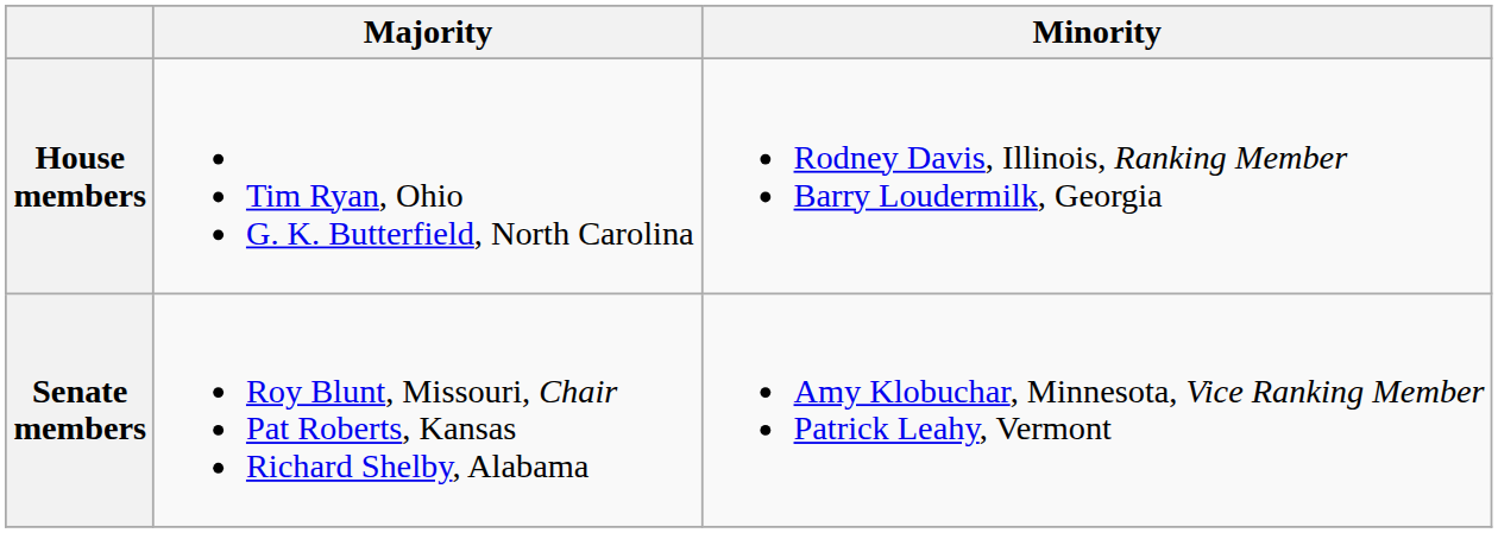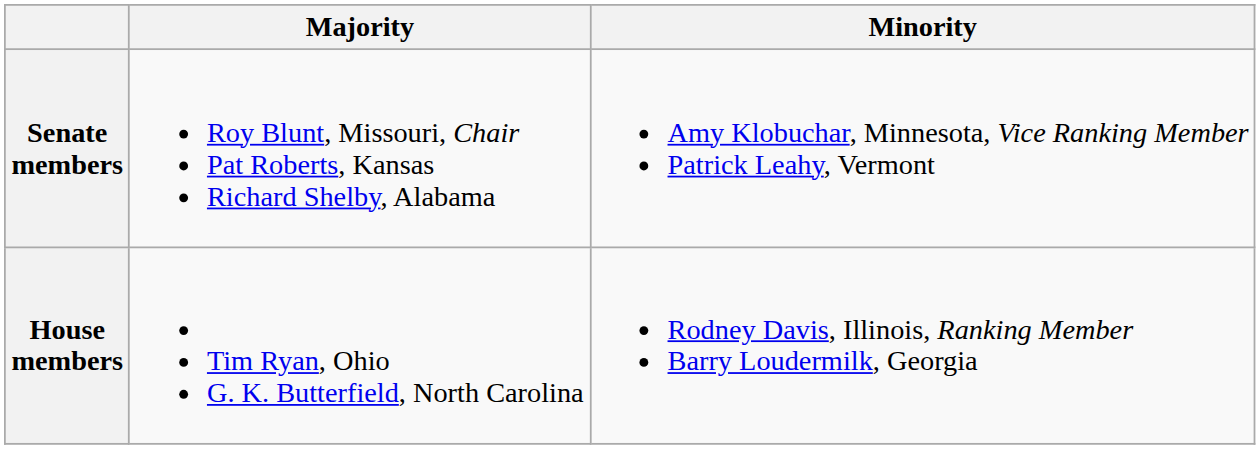 <table class="wikitable">
 <tr>
 <th></th>
 <th>Majority</th>
 <th>Minority</th>
 </tr>
 <tr>
+<th>Senate<br>members</th>
+<td valign="top" ><br><ul><li><a href='#'>Roy Blunt</a>, Missouri, <em>Chair</em></li><li><a href='#'>Pat Roberts</a>, Kansas</li><li><a href='#'>Richard Shelby</a>, Alabama</li></ul></td>
+<td valign="top" ><br><ul><li><a href='#'>Amy Klobuchar</a>, Minnesota, <em>Vice Ranking Member</em></li><li><a href='#'>Patrick Leahy</a>, Vermont</li></ul></td>
+</tr>
+<tr>
 <th>House<br>members</th>
 <td valign="top" ><br><ul><li></li><li><a href='#'>Tim Ryan</a>, Ohio</li><li><a href='#'>G. K. Butterfield</a>, North Carolina</li></ul></td>
 <td valign="top" ><br><ul><li><a href='#'>Rodney Davis</a>, Illinois, <em>Ranking Member</em></li><li><a href='#'>Barry Loudermilk</a>, Georgia</li></ul></td>
 </tr>
-<tr>
-<th>Senate<br>members</th>
-<td valign="top" ><br><ul><li><a href='#'>Roy Blunt</a>, Missouri, <em>Chair</em></li><li><a href='#'>Pat Roberts</a>, Kansas</li><li><a href='#'>Richard Shelby</a>, Alabama</li></ul></td>
-<td valign="top" ><br><ul><li><a href='#'>Amy Klobuchar</a>, Minnesota, <em>Vice Ranking Member</em></li><li><a href='#'>Patrick Leahy</a>, Vermont</li></ul></td>
-</tr>
 </table>
